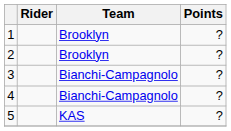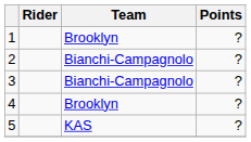 <table class="wikitable">
 <tr>
 <th></th>
 <th>Rider</th>
 <th>Team</th>
 <th>Points</th>
 </tr>
 <tr>
 <td>1</td>
 <td> </td>
 <td><a href='#'>Brooklyn</a></td>
 <td align=right>?</td>
 </tr>
 <tr>
 <td>2</td>
 <td></td>
-<td><a href='#'>Brooklyn</a></td>
+<td><a href='#'>Bianchi-Campagnolo</a></td>
 <td align=right>?</td>
 </tr>
 <tr>
 <td>3</td>
 <td></td>
 <td><a href='#'>Bianchi-Campagnolo</a></td>
 <td align=right>?</td>
 </tr>
 <tr>
 <td>4</td>
 <td></td>
-<td><a href='#'>Bianchi-Campagnolo</a></td>
+<td><a href='#'>Brooklyn</a></td>
 <td align=right>?</td>
 </tr>
 <tr>
 <td>5</td>
 <td> </td>
 <td><a href='#'>KAS</a></td>
 <td align=right>?</td>
 </tr>
 <tr>
 </tr>
 </table>
